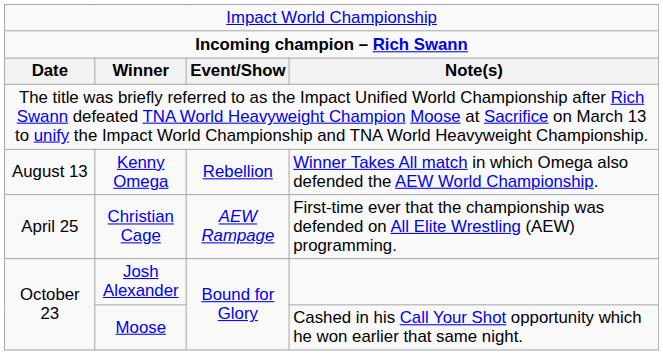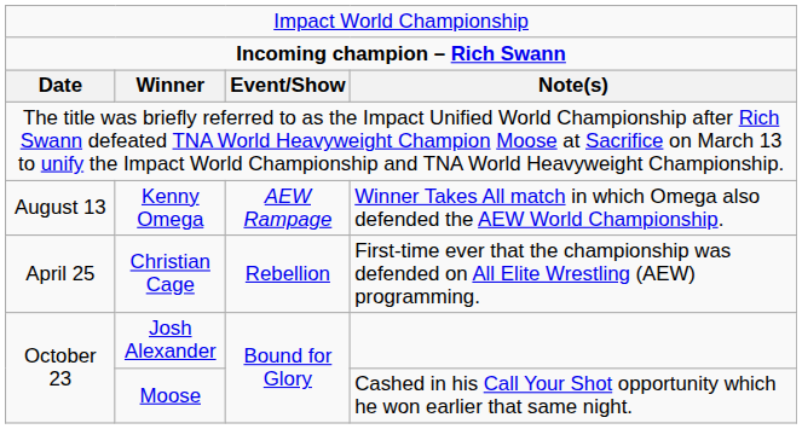 <table class="wikitable" style="text-align:center; width:100%;">
 <tr>
 <td colspan="4" style="text-align: center;"><a href='#'>Impact World Championship</a></td>
 </tr>
 <tr>
 <td colspan="4" style="text-align: center;"><strong>Incoming champion – <a href='#'>Rich Swann</a></strong></td>
 </tr>
 <tr>
 <th width=14%>Date</th>
 <th width=14%>Winner</th>
 <th width=14%>Event/Show</th>
 <th width=58%>Note(s)</th>
 </tr>
 <tr>
 <td colspan="4">The title was briefly referred to as the Impact Unified World Championship after <a href='#'>Rich Swann</a> defeated <a href='#'>TNA World Heavyweight Champion</a> <a href='#'>Moose</a> at <a href='#'>Sacrifice</a> on March 13 to <a href='#'>unify</a> the Impact World Championship and TNA World Heavyweight Championship.</td>
 </tr>
 <tr>
 <td>August 13</td>
 <td><a href='#'>Kenny Omega</a></td>
-<td><a href='#'>Rebellion</a></td>
+<td><em><a href='#'>AEW Rampage</a></em></td>
 <td align=left><a href='#'>Winner Takes All match</a> in which Omega also defended the <a href='#'>AEW World Championship</a>.</td>
 </tr>
 <tr>
 <td>April 25</td>
 <td><a href='#'>Christian Cage</a></td>
-<td><em><a href='#'>AEW Rampage</a></em></td>
+<td><a href='#'>Rebellion</a></td>
 <td align=left>First-time ever that the championship was defended on <a href='#'>All Elite Wrestling</a> (AEW) programming.</td>
 </tr>
 <tr>
 <td rowspan=2>October 23</td>
 <td><a href='#'>Josh Alexander</a></td>
 <td rowspan=2><a href='#'>Bound for Glory</a></td>
 <td></td>
 </tr>
 <tr>
 <td><a href='#'>Moose</a></td>
 <td align=left>Cashed in his <a href='#'>Call Your Shot</a> opportunity which he won earlier that same night.</td>
 </tr>
 </table>
